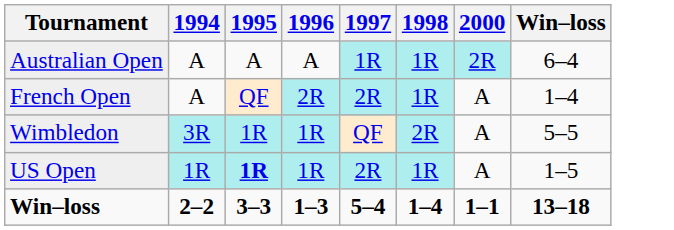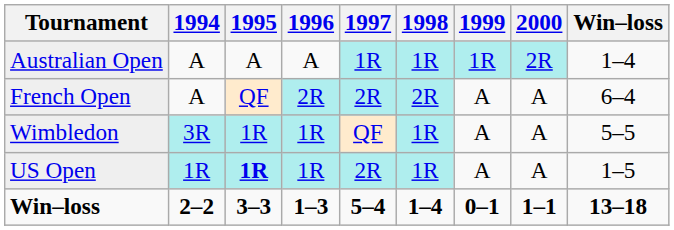 <table class="wikitable">
 <tr>
 <th>Tournament</th>
 <th><a href='#'>1994</a></th>
 <th><a href='#'>1995</a></th>
 <th><a href='#'>1996</a></th>
 <th><a href='#'>1997</a></th>
 <th><a href='#'>1998</a></th>
+<th><a href='#'>1999</a></th>
 <th><a href='#'>2000</a></th>
 <th>Win–loss</th>
 </tr>
 <tr>
 <td style="background:#EFEFEF;"><a href='#'>Australian Open</a></td>
 <td align="center">A</td>
 <td align="center">A</td>
 <td align="center">A</td>
 <td align="center" style="background:#afeeee;"><a href='#'>1R</a></td>
 <td align="center" style="background:#afeeee;"><a href='#'>1R</a></td>
+<td align="center" style="background:#afeeee;"><a href='#'>1R</a></td>
 <td align="center" style="background:#afeeee;"><a href='#'>2R</a></td>
-<td align="center">6–4</td>
+<td align="center">1–4</td>
 </tr>
 <tr>
 <td style="background:#EFEFEF;"><a href='#'>French Open</a></td>
 <td align="center">A</td>
 <td align="center" style="background:#ffebcd;"><a href='#'>QF</a></td>
 <td align="center" style="background:#afeeee;"><a href='#'>2R</a></td>
 <td align="center" style="background:#afeeee;"><a href='#'>2R</a></td>
-<td align="center" style="background:#afeeee;"><a href='#'>1R</a></td>
+<td align="center" style="background:#afeeee;"><a href='#'>2R</a></td>
 <td align="center">A</td>
-<td align="center">1–4</td>
+<td align="center">A</td>
+<td align="center">6–4</td>
 </tr>
 <tr>
 <td style="background:#EFEFEF;"><a href='#'>Wimbledon</a></td>
 <td align="center" style="background:#afeeee;"><a href='#'>3R</a></td>
 <td align="center" style="background:#afeeee;"><a href='#'>1R</a></td>
 <td align="center" style="background:#afeeee;"><a href='#'>1R</a></td>
 <td align="center" style="background:#ffebcd;"><a href='#'>QF</a></td>
-<td align="center" style="background:#afeeee;"><a href='#'>2R</a></td>
+<td align="center" style="background:#afeeee;"><a href='#'>1R</a></td>
+<td align="center">A</td>
 <td align="center">A</td>
 <td align="center">5–5</td>
 </tr>
 <tr>
 <td style="background:#EFEFEF;"><a href='#'>US Open</a></td>
 <td align="center" style="background:#afeeee;"><a href='#'>1R</a></td>
 <td align="center" style="background:#afeeee;"><strong><a href='#'>1R</a></strong></td>
 <td align="center" style="background:#afeeee;"><a href='#'>1R</a></td>
 <td align="center" style="background:#afeeee;"><a href='#'>2R</a></td>
 <td align="center" style="background:#afeeee;"><a href='#'>1R</a></td>
 <td align="center">A</td>
+<td align="center">A</td>
 <td align="center">1–5</td>
 </tr>
 <tr>
 <td><strong>Win–loss</strong></td>
 <td align="center"><strong>2–2</strong></td>
 <td align="center"><strong>3–3</strong></td>
 <td align="center"><strong>1–3</strong></td>
 <td align="center"><strong>5–4</strong></td>
 <td align="center"><strong>1–4</strong></td>
+<td align="center"><strong>0–1</strong></td>
 <td align="center"><strong>1–1</strong></td>
 <td align="center"><strong>13–18</strong></td>
 </tr>
 </table>
